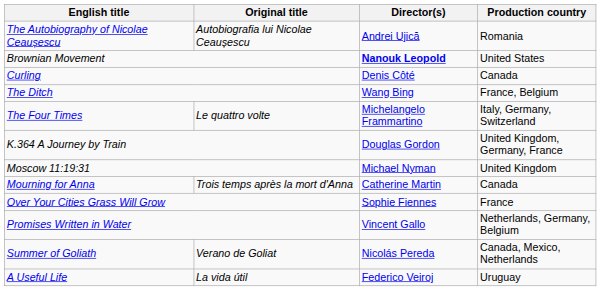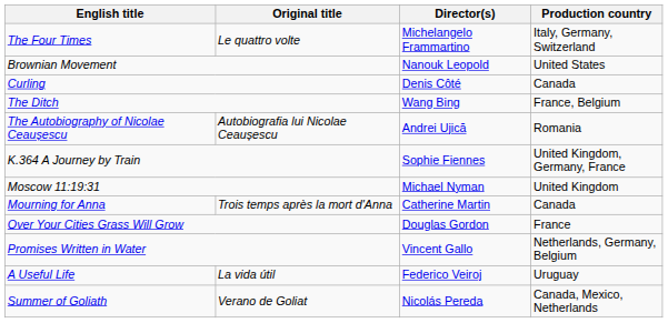 <table class="sortable wikitable" width="100%">
 <tr>
 <th scope="col" width="32%">English title</th>
 <th scope="col" width="28%">Original title</th>
 <th scope="col" width="20%">Director(s)</th>
 <th scope="col" width="20%">Production country</th>
 </tr>
 <tr>
-<td><em><a href='#'>The Autobiography of Nicolae Ceaușescu</a></em></td>
-<td><em>Autobiografia lui Nicolae Ceaușescu</em></td>
-<td><a href='#'>Andrei Ujică</a></td>
-<td>Romania</td>
+<td><em><a href='#'>The Four Times</a></em></td>
+<td><em>Le quattro volte</em></td>
+<td><a href='#'>Michelangelo Frammartino</a></td>
+<td>Italy, Germany, Switzerland</td>
 </tr>
 <tr>
 <td colspan=2><em>Brownian Movement</em></td>
-<td><strong><a href='#'>Nanouk Leopold</a></strong></td>
+<td><a href='#'>Nanouk Leopold</a></td>
 <td>United States</td>
 </tr>
 <tr>
 <td colspan=2><em><a href='#'>Curling</a></em></td>
 <td><a href='#'>Denis Côté</a></td>
 <td>Canada</td>
 </tr>
 <tr>
 <td colspan=2><em><a href='#'>The Ditch</a></em></td>
 <td><a href='#'>Wang Bing</a></td>
 <td>France, Belgium</td>
 </tr>
 <tr>
-<td><em><a href='#'>The Four Times</a></em></td>
-<td><em>Le quattro volte</em></td>
-<td><a href='#'>Michelangelo Frammartino</a></td>
-<td>Italy, Germany, Switzerland</td>
+<td><em><a href='#'>The Autobiography of Nicolae Ceaușescu</a></em></td>
+<td><em>Autobiografia lui Nicolae Ceaușescu</em></td>
+<td><a href='#'>Andrei Ujică</a></td>
+<td>Romania</td>
 </tr>
 <tr>
 <td colspan=2><em>K.364 A Journey by Train</em></td>
-<td><a href='#'>Douglas Gordon</a></td>
+<td><a href='#'>Sophie Fiennes</a></td>
 <td>United Kingdom, Germany, France</td>
 </tr>
 <tr>
 <td colspan=2><em>Moscow 11:19:31</em></td>
 <td><a href='#'>Michael Nyman</a></td>
 <td>United Kingdom</td>
 </tr>
 <tr>
 <td><em><a href='#'>Mourning for Anna</a></em></td>
 <td><em>Trois temps après la mort d'Anna</em></td>
 <td><a href='#'>Catherine Martin</a></td>
 <td>Canada</td>
 </tr>
 <tr>
 <td colspan=2><em><a href='#'>Over Your Cities Grass Will Grow</a></em></td>
-<td><a href='#'>Sophie Fiennes</a></td>
+<td><a href='#'>Douglas Gordon</a></td>
 <td>France</td>
 </tr>
 <tr>
 <td colspan=2><em><a href='#'>Promises Written in Water</a></em></td>
 <td><a href='#'>Vincent Gallo</a></td>
 <td>Netherlands, Germany, Belgium</td>
 </tr>
 <tr>
+<td><em><a href='#'>A Useful Life</a></em></td>
+<td><em>La vida útil</em></td>
+<td><a href='#'>Federico Veiroj</a></td>
+<td>Uruguay</td>
+</tr>
+<tr>
 <td><em><a href='#'>Summer of Goliath</a></em></td>
 <td><em>Verano de Goliat</em></td>
 <td><a href='#'>Nicolás Pereda</a></td>
 <td>Canada, Mexico, Netherlands</td>
 </tr>
-<tr>
-<td><em><a href='#'>A Useful Life</a></em></td>
-<td><em>La vida útil</em></td>
-<td><a href='#'>Federico Veiroj</a></td>
-<td>Uruguay</td>
-</tr>
 </table>
